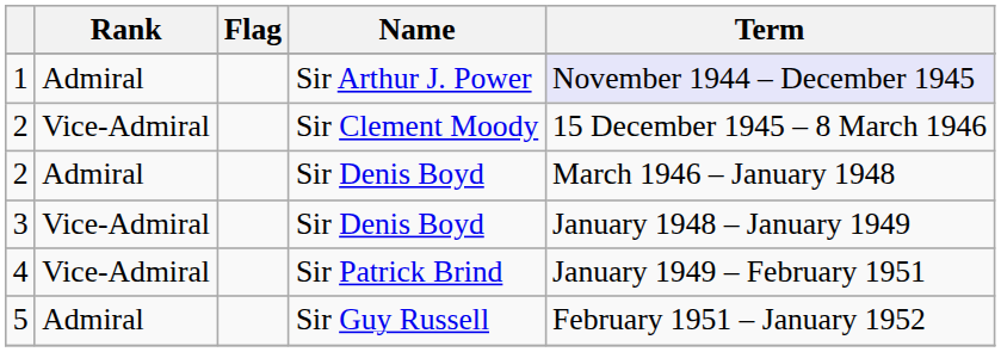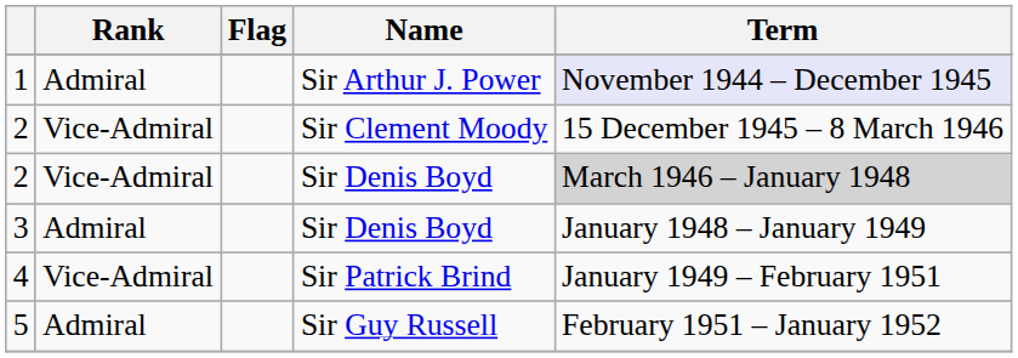 <table class="wikitable">
 <tr>
 <th></th>
 <th>Rank</th>
 <th>Flag</th>
 <th>Name</th>
 <th>Term</th>
 </tr>
 <tr>
 </tr>
 <tr>
 <td>1</td>
 <td>Admiral</td>
 <td></td>
 <td>Sir <a href='#'>Arthur J. Power</a></td>
 <td style="background: lavender;">November 1944 – December 1945</td>
 </tr>
 <tr>
 <td>2</td>
 <td>Vice-Admiral</td>
 <td></td>
 <td>Sir <a href='#'>Clement Moody</a></td>
 <td>15 December 1945 – 8 March 1946</td>
 </tr>
 <tr>
 <td>2</td>
-<td>Admiral</td>
+<td>Vice-Admiral</td>
 <td></td>
 <td>Sir <a href='#'>Denis Boyd</a></td>
-<td>March 1946 – January 1948</td>
+<td style="background: lightgrey;">March 1946 – January 1948</td>
 </tr>
 <tr>
 <td>3</td>
-<td>Vice-Admiral</td>
+<td>Admiral</td>
 <td></td>
 <td>Sir <a href='#'>Denis Boyd</a></td>
 <td>January 1948 – January 1949</td>
 </tr>
 <tr>
 <td>4</td>
 <td>Vice-Admiral</td>
 <td></td>
 <td>Sir <a href='#'>Patrick Brind</a></td>
 <td>January 1949 – February 1951</td>
 </tr>
 <tr>
 <td>5</td>
 <td>Admiral</td>
 <td></td>
 <td>Sir <a href='#'>Guy Russell</a></td>
 <td>February 1951 – January 1952</td>
 </tr>
 <tr>
 </tr>
 </table>
